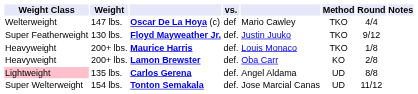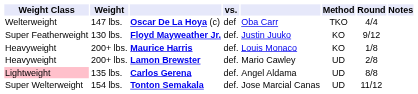 <table class="toccolours" style="font-size: 85%;">
 <tr>
 <th style="background:#e6e8fa; color:#000; text-align:center;">Weight Class</th>
 <th style="background:#e6e8fa; color:#000; text-align:center;">Weight</th>
 <th style="background:#e6e8fa; color:#000; text-align:center;"></th>
 <th style="background:#e6e8fa; color:#000; text-align:center;">vs.</th>
 <th style="background:#e6e8fa; color:#000; text-align:center;"></th>
 <th style="background:#e6e8fa; color:#000; text-align:center;">Method</th>
 <th style="background:#e6e8fa; color:#000; text-align:center;">Round</th>
 <th style="background:#e6e8fa; color:#000; text-align:center;">Notes</th>
 </tr>
 <tr>
 <td>Welterweight</td>
 <td>147 lbs.</td>
 <td><strong><a href='#'>Oscar De La Hoya</a></strong> (c)</td>
 <td>def</td>
-<td>Mario Cawley</td>
+<td><a href='#'>Oba Carr</a></td>
 <td align=center>TKO</td>
 <td align=center>4/4</td>
 <td></td>
 </tr>
 <tr>
 <td>Super Featherweight</td>
 <td>130 lbs.</td>
 <td><strong><a href='#'>Floyd Mayweather Jr.</a></strong></td>
 <td>def.</td>
 <td><a href='#'>Justin Juuko</a></td>
-<td align=center>TKO</td>
+<td align=center>KO</td>
 <td align=center>9/12</td>
 <td></td>
 </tr>
 <tr>
 <td>Heavyweight</td>
 <td>200+ lbs.</td>
 <td><strong><a href='#'>Maurice Harris</a></strong></td>
 <td>def.</td>
 <td><a href='#'>Louis Monaco</a></td>
-<td align=center>TKO</td>
+<td align=center>KO</td>
 <td align=center>1/8</td>
 </tr>
 <tr>
 <td>Heavyweight</td>
 <td>200+ lbs.</td>
 <td><strong><a href='#'>Lamon Brewster</a></strong></td>
 <td>def.</td>
-<td><a href='#'>Oba Carr</a></td>
-<td align=center>KO</td>
+<td>Mario Cawley</td>
+<td align=center>UD</td>
 <td align=center>2/8</td>
 </tr>
 <tr>
 <td style="background: pink;">Lightweight</td>
 <td>135 lbs.</td>
 <td><strong><a href='#'>Carlos Gerena</a></strong></td>
 <td>def.</td>
 <td>Angel Aldama</td>
 <td align=center>UD</td>
 <td align=center>8/8</td>
 </tr>
 <tr>
 <td>Super Welterweight</td>
 <td>154 lbs.</td>
 <td><strong><a href='#'>Tonton Semakala</a></strong></td>
 <td>def.</td>
 <td>Jose Marcial Canas</td>
 <td align=center>UD</td>
 <td align=center>11/12</td>
 </tr>
 </table>
